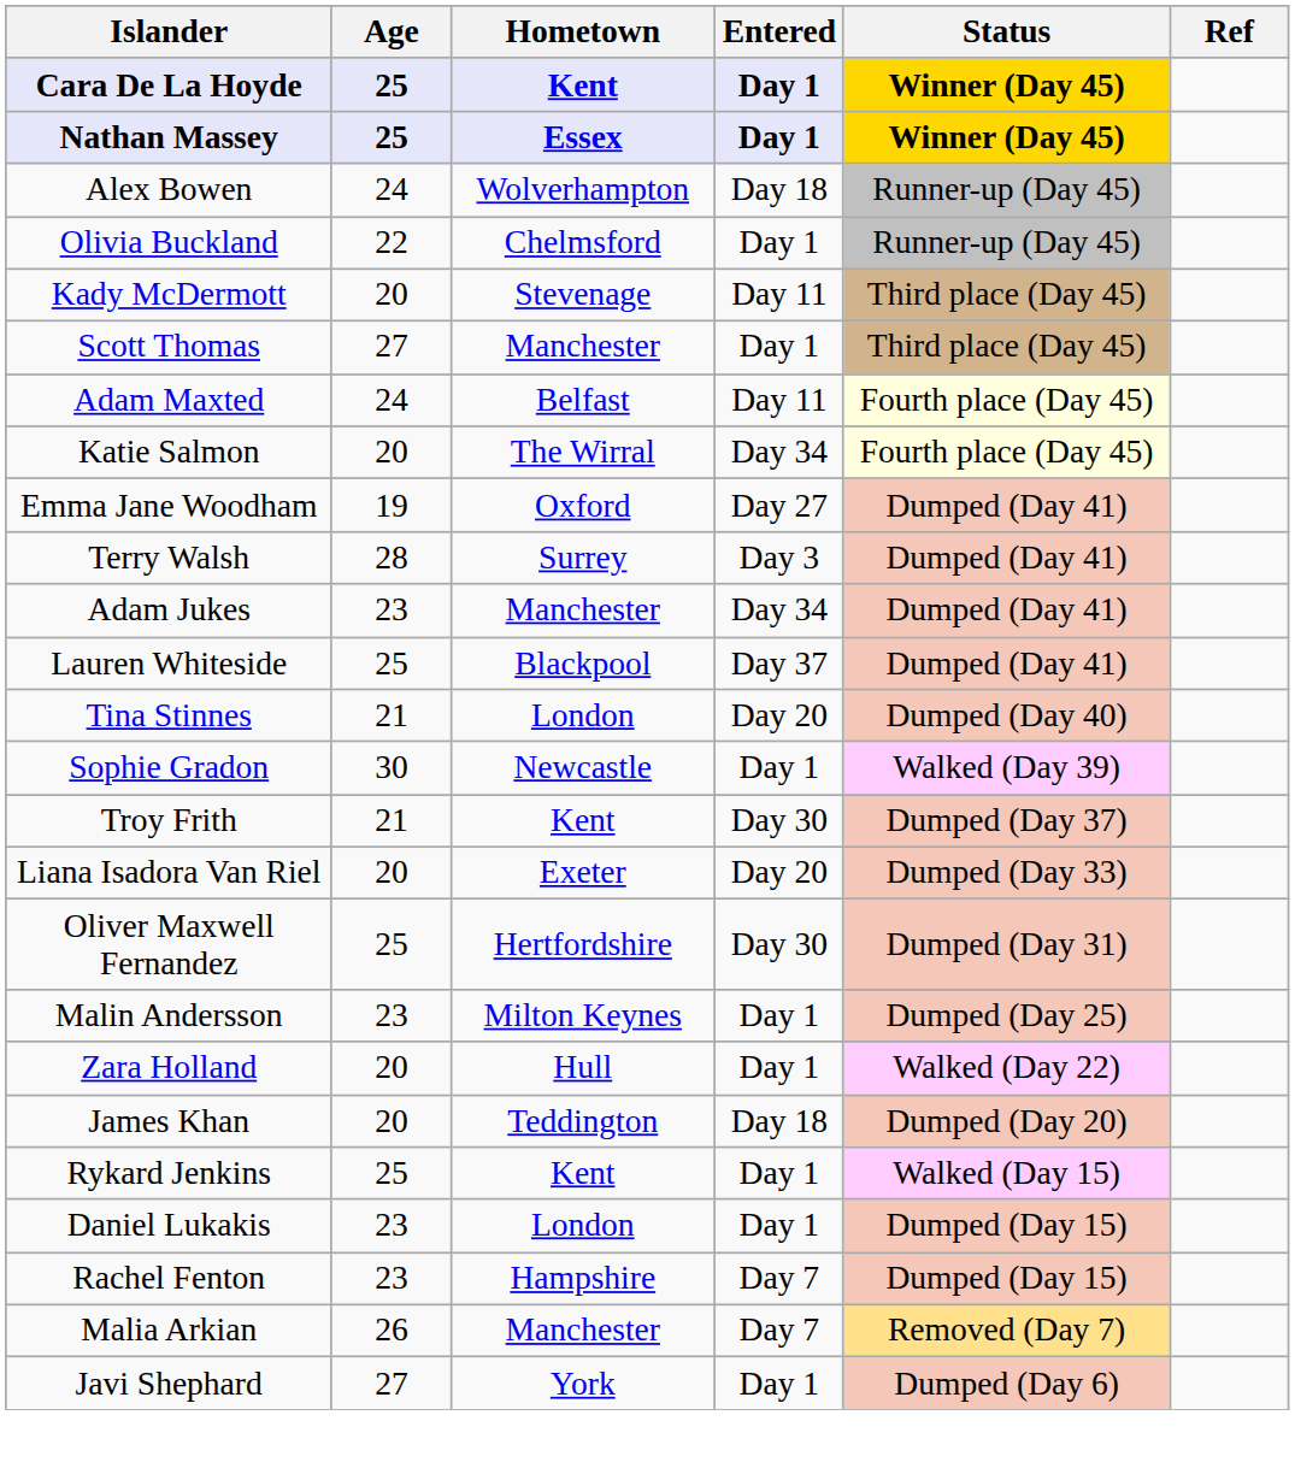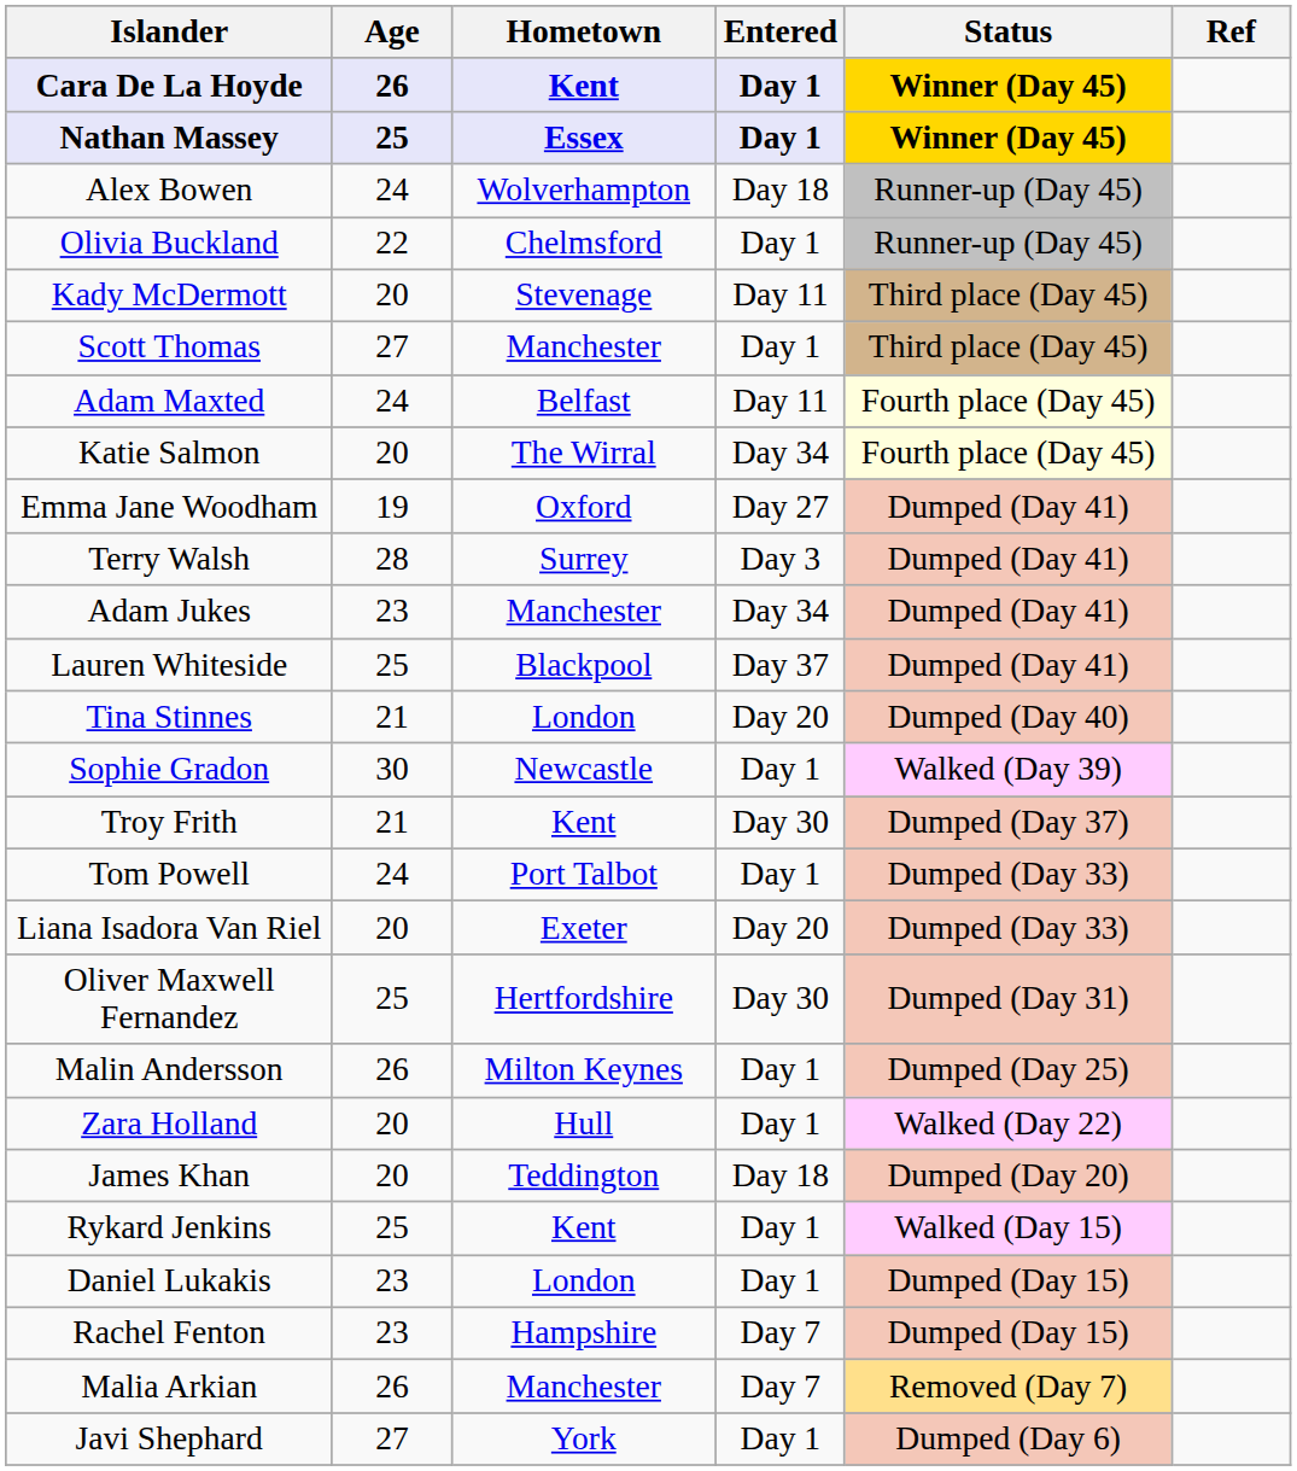 <table class="wikitable sortable" style="text-align:center;">
 <tr>
 <th style="width:150px;"><strong>Islander</strong></th>
 <th style="width:50px;"><strong>Age</strong></th>
 <th style="width:120px;"><strong>Hometown</strong></th>
 <th style="width:50px;"><strong>Entered</strong></th>
 <th style="width:150px;"><strong>Status</strong></th>
 <th style="width:50px;"><strong>Ref</strong></th>
 </tr>
 <tr>
 <td style="background:lavender;"><strong>Cara De La Hoyde</strong></td>
-<td style="background:lavender;"><strong>25</strong></td>
+<td style="background:lavender;"><strong>26</strong></td>
 <td style="background:lavender;"><strong><a href='#'>Kent</a></strong></td>
 <td style="background:lavender;"><strong>Day 1</strong></td>
 <td style="background:gold;"><strong>Winner (Day 45)</strong></td>
 <td></td>
 </tr>
 <tr>
 <td style="background:lavender;"><strong>Nathan Massey</strong></td>
 <td style="background:lavender;"><strong>25</strong></td>
 <td style="background:lavender;"><strong><a href='#'>Essex</a></strong></td>
 <td style="background:lavender;"><strong>Day 1</strong></td>
 <td style="background:gold;"><strong>Winner (Day 45)</strong></td>
 <td></td>
 </tr>
 <tr>
 <td>Alex Bowen</td>
 <td>24</td>
 <td><a href='#'>Wolverhampton</a></td>
 <td>Day 18</td>
 <td style="background:silver;">Runner-up (Day 45)</td>
 <td></td>
 </tr>
 <tr>
 <td><a href='#'>Olivia Buckland</a></td>
 <td>22</td>
 <td><a href='#'>Chelmsford</a></td>
 <td>Day 1</td>
 <td style="background:silver;">Runner-up (Day 45)</td>
 <td></td>
 </tr>
 <tr>
 <td><a href='#'>Kady McDermott</a></td>
 <td>20</td>
 <td><a href='#'>Stevenage</a></td>
 <td>Day 11</td>
 <td style="background:tan;">Third place (Day 45)</td>
 <td></td>
 </tr>
 <tr>
 <td><a href='#'>Scott Thomas</a></td>
 <td>27</td>
 <td><a href='#'>Manchester</a></td>
 <td>Day 1</td>
 <td style="background:tan;">Third place (Day 45)</td>
 <td></td>
 </tr>
 <tr>
 <td><a href='#'>Adam Maxted</a></td>
 <td>24</td>
 <td><a href='#'>Belfast</a></td>
 <td>Day 11</td>
 <td style="background:#FFFFDD;">Fourth place (Day 45)</td>
 <td></td>
 </tr>
 <tr>
 <td>Katie Salmon</td>
 <td>20</td>
 <td><a href='#'>The Wirral</a></td>
 <td>Day 34</td>
 <td style="background:#FFFFDD;">Fourth place (Day 45)</td>
 <td></td>
 </tr>
 <tr>
 <td>Emma Jane Woodham</td>
 <td>19</td>
 <td><a href='#'>Oxford</a></td>
 <td>Day 27</td>
 <td style="background:#f4c7b8;">Dumped (Day 41)</td>
 <td></td>
 </tr>
 <tr>
 <td>Terry Walsh</td>
 <td>28</td>
 <td><a href='#'>Surrey</a></td>
 <td>Day 3</td>
 <td style="background:#f4c7b8;">Dumped (Day 41)</td>
 <td></td>
 </tr>
 <tr>
 <td>Adam Jukes</td>
 <td>23</td>
 <td><a href='#'>Manchester</a></td>
 <td>Day 34</td>
 <td style="background:#f4c7b8;">Dumped (Day 41)</td>
 <td></td>
 </tr>
 <tr>
 <td>Lauren Whiteside</td>
 <td>25</td>
 <td><a href='#'>Blackpool</a></td>
 <td>Day 37</td>
 <td style="background:#f4c7b8;">Dumped (Day 41)</td>
 <td></td>
 </tr>
 <tr>
 <td><a href='#'>Tina Stinnes</a></td>
 <td>21</td>
 <td><a href='#'>London</a></td>
 <td>Day 20</td>
 <td style="background:#f4c7b8;">Dumped (Day 40)</td>
 <td></td>
 </tr>
 <tr>
 <td><a href='#'>Sophie Gradon</a></td>
 <td>30</td>
 <td><a href='#'>Newcastle</a></td>
 <td>Day 1</td>
 <td style="background:#FCF;">Walked (Day 39)</td>
 <td></td>
 </tr>
 <tr>
 <td>Troy Frith</td>
 <td>21</td>
 <td><a href='#'>Kent</a></td>
 <td>Day 30</td>
 <td style="background:#f4c7b8;">Dumped (Day 37)</td>
 <td></td>
 </tr>
 <tr>
+<td>Tom Powell</td>
+<td>24</td>
+<td><a href='#'>Port Talbot</a></td>
+<td>Day 1</td>
+<td style="background:#f4c7b8;">Dumped (Day 33)</td>
+<td></td>
+</tr>
+<tr>
 <td>Liana Isadora Van Riel</td>
 <td>20</td>
 <td><a href='#'>Exeter</a></td>
 <td>Day 20</td>
 <td style="background:#f4c7b8;">Dumped (Day 33)</td>
 <td></td>
 </tr>
 <tr>
 <td>Oliver Maxwell Fernandez</td>
 <td>25</td>
 <td><a href='#'>Hertfordshire</a></td>
 <td>Day 30</td>
 <td style="background:#f4c7b8;">Dumped (Day 31)</td>
 <td></td>
 </tr>
 <tr>
 <td>Malin Andersson</td>
-<td>23</td>
+<td>26</td>
 <td><a href='#'>Milton Keynes</a></td>
 <td>Day 1</td>
 <td style="background:#f4c7b8;">Dumped (Day 25)</td>
 <td></td>
 </tr>
 <tr>
 <td><a href='#'>Zara Holland</a></td>
 <td>20</td>
 <td><a href='#'>Hull</a></td>
 <td>Day 1</td>
 <td style="background:#FCF;">Walked (Day 22)</td>
 <td></td>
 </tr>
 <tr>
 <td>James Khan</td>
 <td>20</td>
 <td><a href='#'>Teddington</a></td>
 <td>Day 18</td>
 <td style="background:#f4c7b8;">Dumped (Day 20)</td>
 <td></td>
 </tr>
 <tr>
 <td>Rykard Jenkins</td>
 <td>25</td>
 <td><a href='#'>Kent</a></td>
 <td>Day 1</td>
 <td style="background:#FCF;">Walked (Day 15)</td>
 <td></td>
 </tr>
 <tr>
 <td>Daniel Lukakis</td>
 <td>23</td>
 <td><a href='#'>London</a></td>
 <td>Day 1</td>
 <td style="background:#f4c7b8;">Dumped (Day 15)</td>
 <td></td>
 </tr>
 <tr>
 <td>Rachel Fenton</td>
 <td>23</td>
 <td><a href='#'>Hampshire</a></td>
 <td>Day 7</td>
 <td style="background:#f4c7b8;">Dumped (Day 15)</td>
 <td></td>
 </tr>
 <tr>
 <td>Malia Arkian</td>
 <td>26</td>
 <td><a href='#'>Manchester</a></td>
 <td>Day 7</td>
 <td style="background:#ffe08b;">Removed (Day 7)</td>
 <td></td>
 </tr>
 <tr>
 <td>Javi Shephard</td>
 <td>27</td>
 <td><a href='#'>York</a></td>
 <td>Day 1</td>
 <td style="background:#f4c7b8;">Dumped (Day 6)</td>
 <td></td>
 </tr>
 </table>
